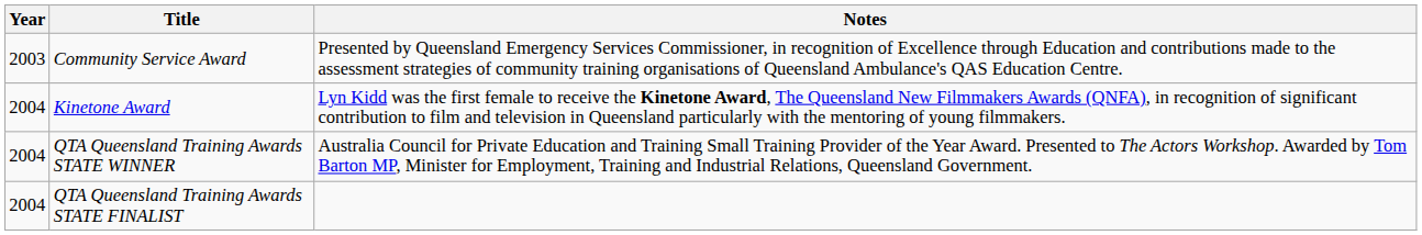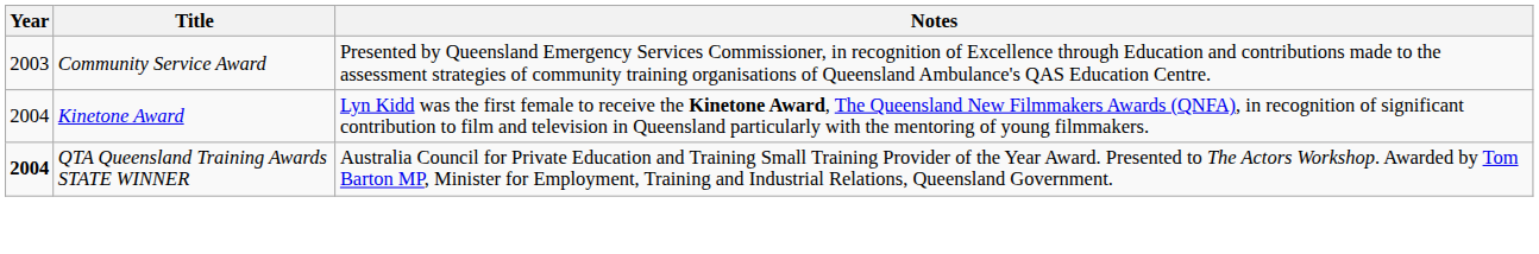 <table class="wikitable" >
 <tr>
 <th>Year</th>
 <th>Title</th>
 <th>Notes</th>
 </tr>
 <tr>
 <td>2003</td>
 <td><em>Community Service Award</em></td>
 <td>Presented by Queensland Emergency Services Commissioner, in recognition of Excellence through Education and contributions made to the assessment strategies of community training organisations of Queensland Ambulance's QAS Education Centre.</td>
 </tr>
 <tr>
 <td>2004</td>
 <td><em><a href='#'>Kinetone Award</a></em></td>
 <td><a href='#'>Lyn Kidd</a> was the first female to receive the <strong>Kinetone Award</strong>, <a href='#'>The Queensland New Filmmakers Awards (QNFA)</a>, in recognition of significant contribution to film and television in Queensland particularly with the mentoring of young filmmakers.</td>
 </tr>
 <tr>
-<td>2004</td>
+<td><strong>2004</strong></td>
 <td><em>QTA Queensland Training Awards STATE WINNER</em></td>
 <td>Australia Council for Private Education and Training Small Training Provider of the Year Award. Presented to <em>The Actors Workshop</em>. Awarded by <a href='#'>Tom Barton MP</a>, Minister for Employment, Training and Industrial Relations, Queensland Government.</td>
 </tr>
-<tr>
-<td>2004</td>
-<td><em>QTA Queensland Training Awards STATE FINALIST</em></td>
-<td></td>
-</tr>
 </table>
